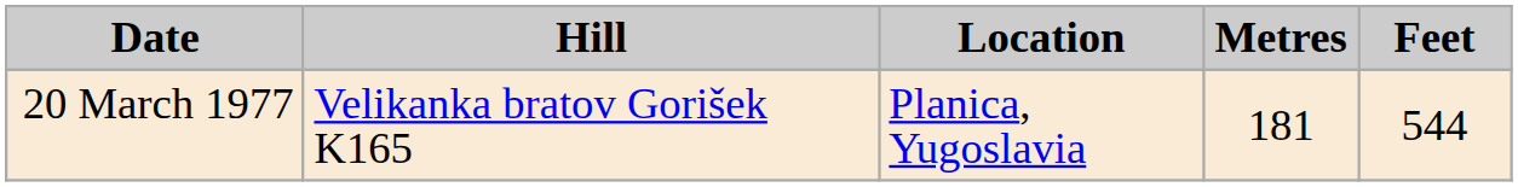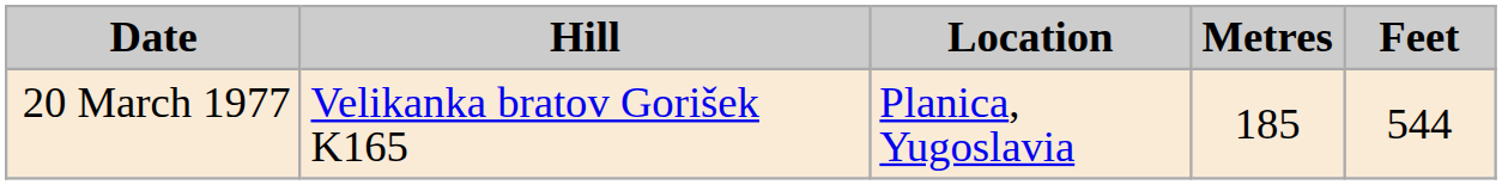 <table class="wikitable sortable" style="text-align:left; line-height:16px; width:42;">
 <tr>
 <th style="background-color: #ccc;" width="100">Date</th>
 <th style="background-color: #ccc;" width="200">Hill</th>
 <th style="background-color: #ccc;" width="110">Location</th>
 <th style="background-color: #ccc;" width="48">Metres</th>
 <th style="background-color: #ccc;" width="48">Feet</th>
 </tr>
 <tr bgcolor=#FAEBD7>
 <td align=right>20 March 1977  </td>
 <td><a href='#'>Velikanka bratov Gorišek</a> K165</td>
 <td><a href='#'>Planica</a>, <a href='#'>Yugoslavia</a></td>
-<td align=center>181</td>
+<td align=center>185</td>
 <td align=center>544</td>
 </tr>
 </table>
